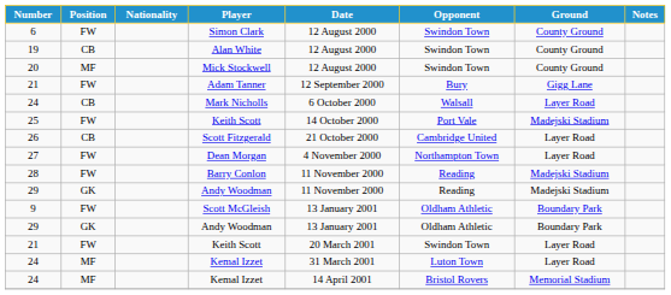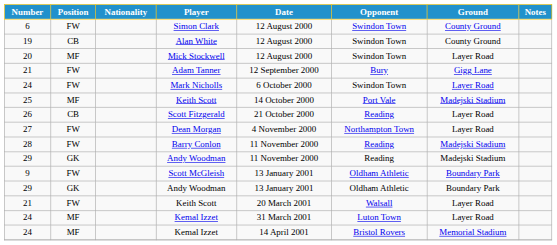 <table class="wikitable" style="text-align:center; font-size:90%; width:100%;">
 <tr>
 <th style="background:#2191CC; color:white; border:1px solid #F7C408; text-align:center;">Number</th>
 <th style="background:#2191CC; color:white; border:1px solid #F7C408; text-align:center;">Position</th>
 <th style="background:#2191CC; color:white; border:1px solid #F7C408; text-align:center;">Nationality</th>
 <th style="background:#2191CC; color:white; border:1px solid #F7C408; text-align:center;">Player</th>
 <th style="background:#2191CC; color:white; border:1px solid #F7C408; text-align:center;">Date</th>
 <th style="background:#2191CC; color:white; border:1px solid #F7C408; text-align:center;">Opponent</th>
 <th style="background:#2191CC; color:white; border:1px solid #F7C408; text-align:center;">Ground</th>
 <th style="background:#2191CC; color:white; border:1px solid #F7C408; text-align:center;">Notes</th>
 </tr>
 <tr>
 <td>6</td>
 <td>FW</td>
 <td></td>
 <td><a href='#'>Simon Clark</a></td>
 <td>12 August 2000</td>
 <td><a href='#'>Swindon Town</a></td>
 <td><a href='#'>County Ground</a></td>
 <td></td>
 </tr>
 <tr>
 <td>19</td>
 <td>CB</td>
 <td></td>
 <td><a href='#'>Alan White</a></td>
 <td>12 August 2000</td>
 <td>Swindon Town</td>
 <td>County Ground</td>
 <td></td>
 </tr>
 <tr>
 <td>20</td>
 <td>MF</td>
 <td></td>
 <td><a href='#'>Mick Stockwell</a></td>
 <td>12 August 2000</td>
 <td>Swindon Town</td>
-<td>County Ground</td>
+<td>Layer Road</td>
 <td></td>
 </tr>
 <tr>
 <td>21</td>
 <td>FW</td>
 <td></td>
 <td><a href='#'>Adam Tanner</a></td>
 <td>12 September 2000</td>
 <td><a href='#'>Bury</a></td>
 <td><a href='#'>Gigg Lane</a></td>
 <td></td>
 </tr>
 <tr>
 <td>24</td>
-<td>CB</td>
+<td>FW</td>
 <td></td>
 <td><a href='#'>Mark Nicholls</a></td>
 <td>6 October 2000</td>
-<td><a href='#'>Walsall</a></td>
+<td>Swindon Town</td>
 <td><a href='#'>Layer Road</a></td>
 <td></td>
 </tr>
 <tr>
 <td>25</td>
-<td>FW</td>
+<td>MF</td>
 <td></td>
 <td><a href='#'>Keith Scott</a></td>
 <td>14 October 2000</td>
 <td><a href='#'>Port Vale</a></td>
 <td><a href='#'>Madejski Stadium</a></td>
 <td></td>
 </tr>
 <tr>
 <td>26</td>
 <td>CB</td>
 <td></td>
 <td><a href='#'>Scott Fitzgerald</a></td>
 <td>21 October 2000</td>
-<td><a href='#'>Cambridge United</a></td>
+<td><a href='#'>Reading</a></td>
 <td>Layer Road</td>
 <td></td>
 </tr>
 <tr>
 <td>27</td>
 <td>FW</td>
 <td></td>
 <td><a href='#'>Dean Morgan</a></td>
 <td>4 November 2000</td>
 <td><a href='#'>Northampton Town</a></td>
 <td>Layer Road</td>
 <td></td>
 </tr>
 <tr>
 <td>28</td>
 <td>FW</td>
 <td></td>
 <td><a href='#'>Barry Conlon</a></td>
 <td>11 November 2000</td>
 <td><a href='#'>Reading</a></td>
 <td><a href='#'>Madejski Stadium</a></td>
 <td></td>
 </tr>
 <tr>
 <td>29</td>
 <td>GK</td>
 <td></td>
 <td><a href='#'>Andy Woodman</a></td>
 <td>11 November 2000</td>
 <td>Reading</td>
 <td>Madejski Stadium</td>
 <td></td>
 </tr>
 <tr>
 <td>9</td>
 <td>FW</td>
 <td></td>
 <td><a href='#'>Scott McGleish</a></td>
 <td>13 January 2001</td>
 <td><a href='#'>Oldham Athletic</a></td>
 <td><a href='#'>Boundary Park</a></td>
 <td></td>
 </tr>
 <tr>
 <td>29</td>
 <td>GK</td>
 <td></td>
 <td>Andy Woodman</td>
 <td>13 January 2001</td>
 <td>Oldham Athletic</td>
 <td>Boundary Park</td>
 <td></td>
 </tr>
 <tr>
 <td>21</td>
 <td>FW</td>
 <td></td>
 <td>Keith Scott</td>
 <td>20 March 2001</td>
-<td>Swindon Town</td>
+<td><a href='#'>Walsall</a></td>
 <td>Layer Road</td>
 <td></td>
 </tr>
 <tr>
 <td>24</td>
 <td>MF</td>
 <td></td>
 <td><a href='#'>Kemal Izzet</a></td>
 <td>31 March 2001</td>
 <td><a href='#'>Luton Town</a></td>
 <td>Layer Road</td>
 <td></td>
 </tr>
 <tr>
 <td>24</td>
 <td>MF</td>
 <td></td>
 <td>Kemal Izzet</td>
 <td>14 April 2001</td>
 <td><a href='#'>Bristol Rovers</a></td>
 <td><a href='#'>Memorial Stadium</a></td>
 <td></td>
 </tr>
 <tr>
 </tr>
 </table>
